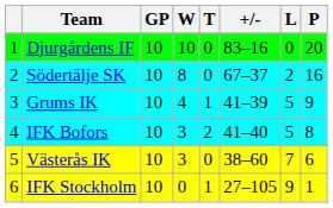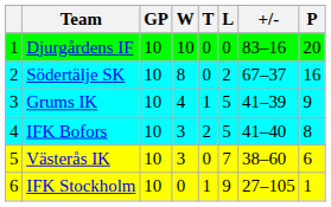 <table class="wikitable">
 <tr>
 <th></th>
 <th>Team</th>
 <th>GP</th>
 <th>W</th>
 <th>T</th>
+<th>L</th>
 <th>+/-</th>
-<th>L</th>
 <th>P</th>
 </tr>
 <tr style="background:#00FF00">
 <td>1</td>
 <td><a href='#'>Djurgårdens IF</a></td>
 <td>10</td>
 <td>10</td>
 <td>0</td>
+<td>0</td>
 <td>83–16</td>
-<td>0</td>
 <td>20</td>
 </tr>
 <tr style="background:#00FFFF">
 <td>2</td>
 <td><a href='#'>Södertälje SK</a></td>
 <td>10</td>
 <td>8</td>
 <td>0</td>
+<td>2</td>
 <td>67–37</td>
-<td>2</td>
 <td>16</td>
 </tr>
 <tr style="background:#00FFFF">
 <td>3</td>
 <td><a href='#'>Grums IK</a></td>
 <td>10</td>
 <td>4</td>
 <td>1</td>
+<td>5</td>
 <td>41–39</td>
-<td>5</td>
 <td>9</td>
 </tr>
 <tr style="background:#00FFFF">
 <td>4</td>
 <td><a href='#'>IFK Bofors</a></td>
 <td>10</td>
 <td>3</td>
 <td>2</td>
+<td>5</td>
 <td>41–40</td>
-<td>5</td>
 <td>8</td>
 </tr>
 <tr style="background:#FFFF00">
 <td>5</td>
 <td><a href='#'>Västerås IK</a></td>
 <td>10</td>
 <td>3</td>
 <td>0</td>
+<td>7</td>
 <td>38–60</td>
-<td>7</td>
 <td>6</td>
 </tr>
 <tr style="background:#FFFF00">
 <td>6</td>
 <td><a href='#'>IFK Stockholm</a></td>
 <td>10</td>
 <td>0</td>
 <td>1</td>
+<td>9</td>
 <td>27–105</td>
-<td>9</td>
 <td>1</td>
 </tr>
 </table>
